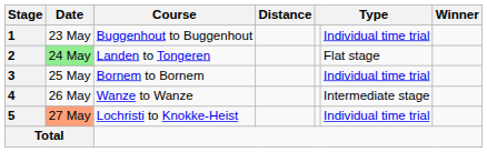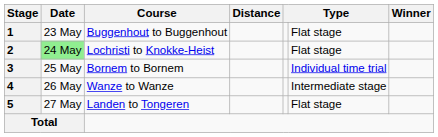 <table class="wikitable">
 <tr>
 <th>Stage</th>
 <th>Date</th>
 <th>Course</th>
 <th>Distance</th>
 <th colspan="2">Type</th>
 <th>Winner</th>
 </tr>
 <tr>
 <th style="text-align:left">1</th>
 <td align=right>23 May</td>
 <td><a href='#'>Buggenhout</a> to Buggenhout</td>
 <td style="text-align:center;"></td>
 <td></td>
-<td><a href='#'>Individual time trial</a></td>
+<td>Flat stage</td>
 <td></td>
 </tr>
 <tr>
 <th style="text-align:left">2</th>
 <td align=right style="background: lightgreen;">24 May</td>
-<td><a href='#'>Landen</a> to <a href='#'>Tongeren</a></td>
+<td><a href='#'>Lochristi</a> to <a href='#'>Knokke-Heist</a></td>
 <td style="text-align:center;"></td>
 <td></td>
 <td>Flat stage</td>
 <td></td>
 </tr>
 <tr>
 <th style="text-align:left">3</th>
 <td align=right>25 May</td>
 <td><a href='#'>Bornem</a> to Bornem</td>
 <td style="text-align:center;"></td>
 <td></td>
 <td><a href='#'>Individual time trial</a></td>
 <td></td>
 </tr>
 <tr>
 <th style="text-align:left">4</th>
 <td align=right>26 May</td>
 <td><a href='#'>Wanze</a> to Wanze</td>
 <td style="text-align:center;"></td>
 <td></td>
 <td>Intermediate stage</td>
 <td></td>
 </tr>
 <tr>
 <th style="text-align:left">5</th>
-<td align=right style="background: lightsalmon;">27 May</td>
-<td><a href='#'>Lochristi</a> to <a href='#'>Knokke-Heist</a></td>
+<td align=right>27 May</td>
+<td><a href='#'>Landen</a> to <a href='#'>Tongeren</a></td>
 <td style="text-align:center;"></td>
 <td></td>
-<td><a href='#'>Individual time trial</a></td>
+<td>Flat stage</td>
 <td></td>
 </tr>
 <tr>
 <th colspan="2" style="text-align:center;">Total</th>
 <td colspan="6" style="text-align:center;"></td>
 </tr>
 </table>
